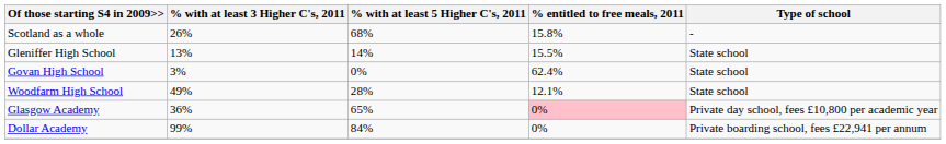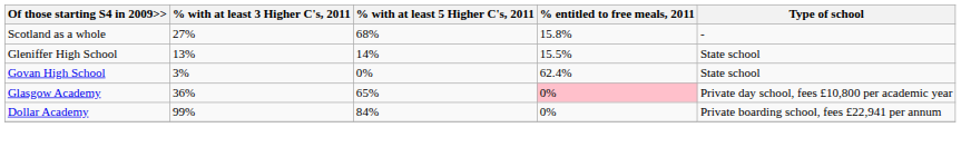 <table class="wikitable">
 <tr>
 <th>Of those starting S4 in 2009>></th>
 <th>% with at least 3 Higher C's, 2011</th>
 <th>% with at least 5 Higher C's, 2011</th>
 <th>% entitled to free meals, 2011</th>
 <th>Type of school</th>
 </tr>
 <tr>
 <td>Scotland as a whole</td>
-<td>26%</td>
+<td>27%</td>
 <td>68%</td>
 <td>15.8%</td>
 <td>-</td>
 </tr>
 <tr>
 <td>Gleniffer High School</td>
 <td>13%</td>
 <td>14%</td>
 <td>15.5%</td>
 <td>State school</td>
 </tr>
 <tr>
 <td><a href='#'>Govan High School</a></td>
 <td>3%  </td>
 <td>0%</td>
 <td>62.4%</td>
 <td>State school</td>
 </tr>
 <tr>
-<td><a href='#'>Woodfarm High School</a></td>
-<td>49%</td>
-<td>28%</td>
-<td>12.1%</td>
-<td>State school</td>
-</tr>
-<tr>
 <td><a href='#'>Glasgow Academy</a></td>
 <td>36%</td>
 <td>65%</td>
 <td style="background: pink;">0%</td>
 <td>Private day school, fees £10,800 per academic year</td>
 </tr>
 <tr>
 <td><a href='#'>Dollar Academy</a></td>
 <td>99%</td>
 <td>84%</td>
 <td>0%</td>
 <td>Private boarding school, fees £22,941 per annum</td>
 </tr>
 <tr>
 </tr>
 </table>
